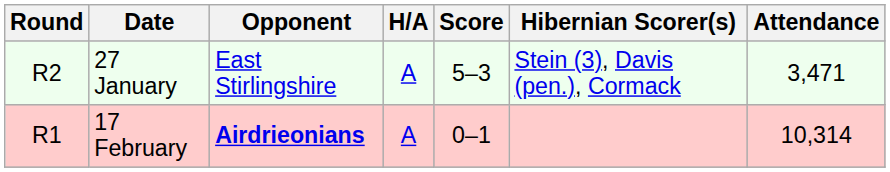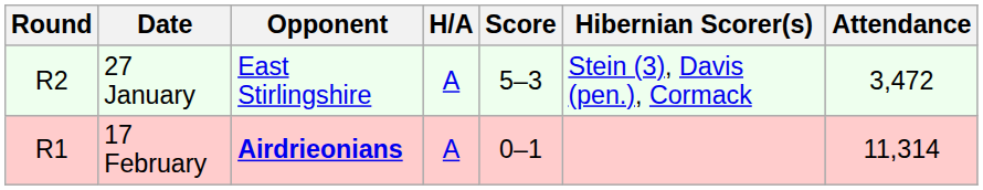 <table class="wikitable" style="text-align:center">
 <tr>
 <th>Round</th>
 <th>Date</th>
 <th>Opponent</th>
 <th>H/A</th>
 <th>Score</th>
 <th>Hibernian Scorer(s)</th>
 <th>Attendance</th>
 </tr>
 <tr bgcolor=#EEFFEE>
 <td>R2</td>
 <td align=left>27 January</td>
 <td align=left><a href='#'>East Stirlingshire</a></td>
 <td><a href='#'>A</a></td>
 <td>5–3</td>
 <td align=left><a href='#'>Stein (3)</a>, <a href='#'>Davis (pen.)</a>, <a href='#'>Cormack</a></td>
-<td>3,471</td>
+<td>3,472</td>
 </tr>
 <tr bgcolor=#FFCCCC>
 <td>R1</td>
 <td align=left>17 February</td>
 <td align=left><strong><a href='#'>Airdrieonians</a></strong></td>
 <td><a href='#'>A</a></td>
 <td>0–1</td>
 <td align=left></td>
-<td>10,314</td>
+<td>11,314</td>
 </tr>
 </table>
